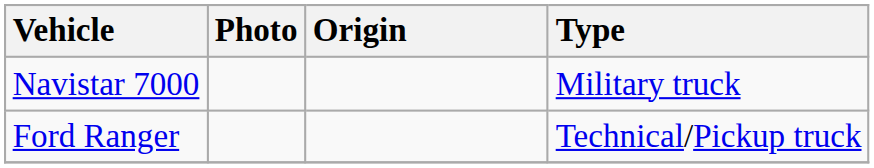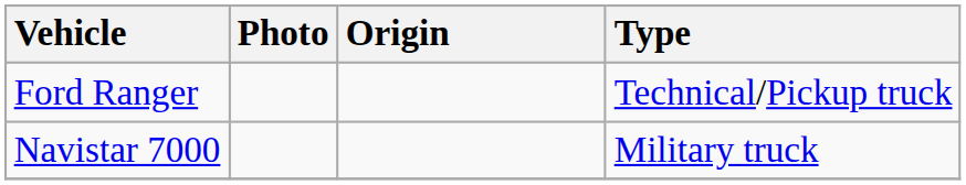 <table class="wikitable">
 <tr>
 <th style="text-align: left;">Vehicle</th>
 <th style="text-align: left;">Photo</th>
 <th style="text-align: left;" width="110">Origin</th>
 <th style="text-align: left;">Type</th>
 </tr>
 <tr>
+<td><a href='#'>Ford Ranger</a></td>
+<td></td>
+<td></td>
+<td><a href='#'>Technical</a>/<a href='#'>Pickup truck</a></td>
+</tr>
+<tr>
 <td><a href='#'>Navistar 7000</a></td>
 <td></td>
 <td></td>
 <td><a href='#'>Military truck</a></td>
 </tr>
 <tr>
-<td><a href='#'>Ford Ranger</a></td>
-<td></td>
-<td></td>
-<td><a href='#'>Technical</a>/<a href='#'>Pickup truck</a></td>
-</tr>
-<tr>
 </tr>
 </table>
